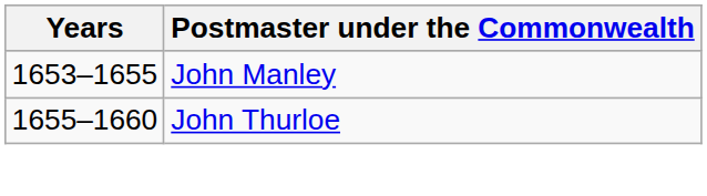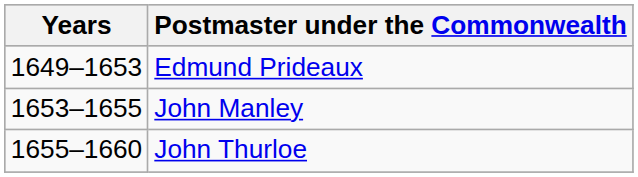 <table class="wikitable">
 <tr>
 <th>Years</th>
 <th>Postmaster under the <a href='#'>Commonwealth</a></th>
+</tr>
+<tr>
+<td>1649–1653</td>
+<td><a href='#'>Edmund Prideaux</a></td>
 </tr>
 <tr>
 <td>1653–1655</td>
 <td><a href='#'>John Manley</a></td>
 </tr>
 <tr>
 <td>1655–1660</td>
 <td><a href='#'>John Thurloe</a></td>
 </tr>
 </table>
